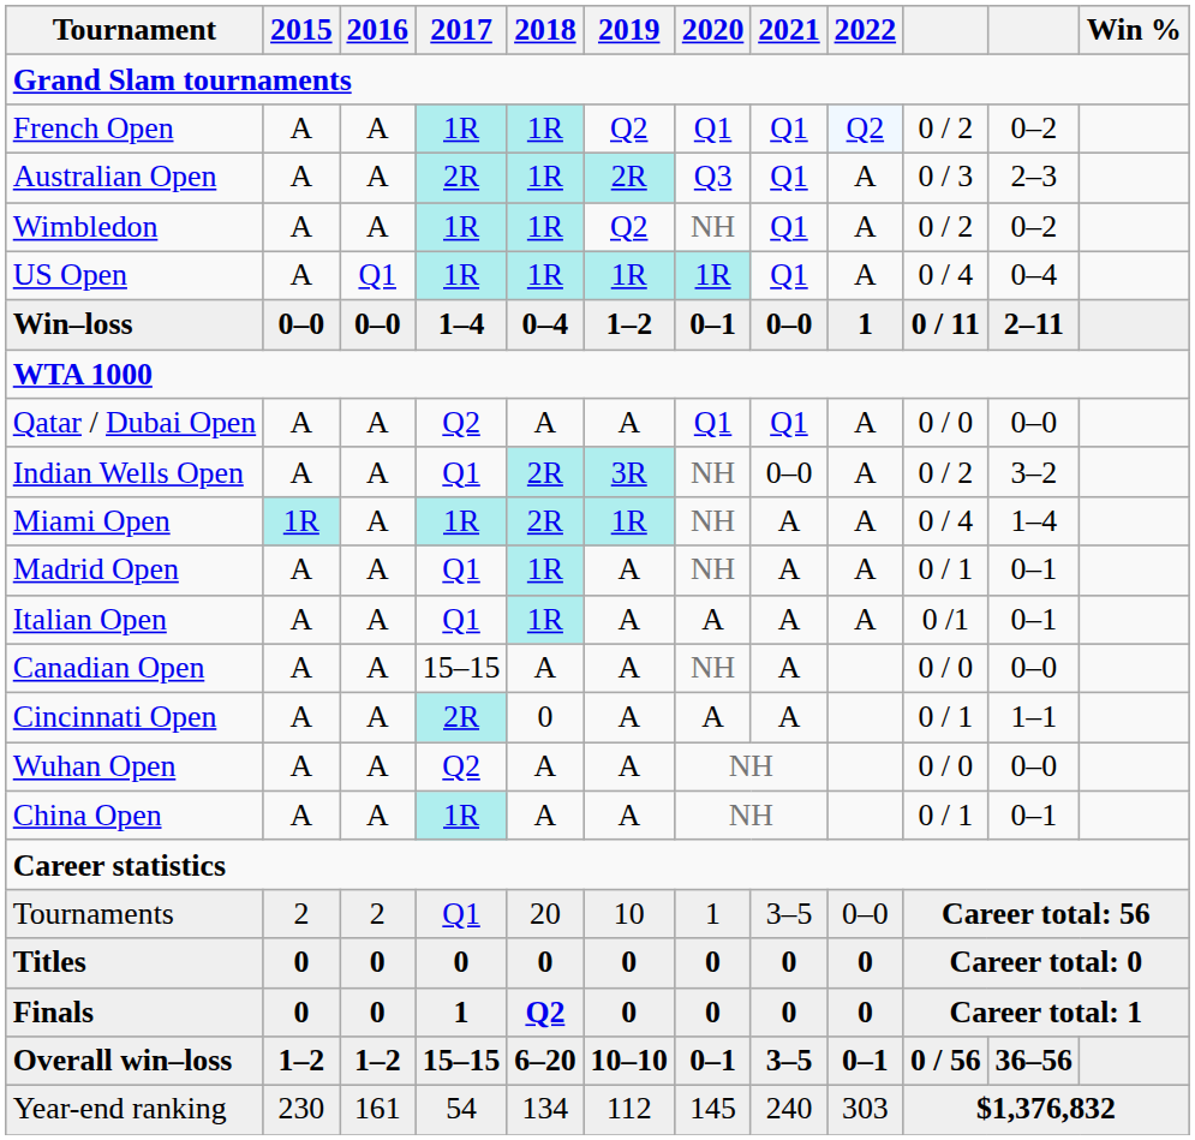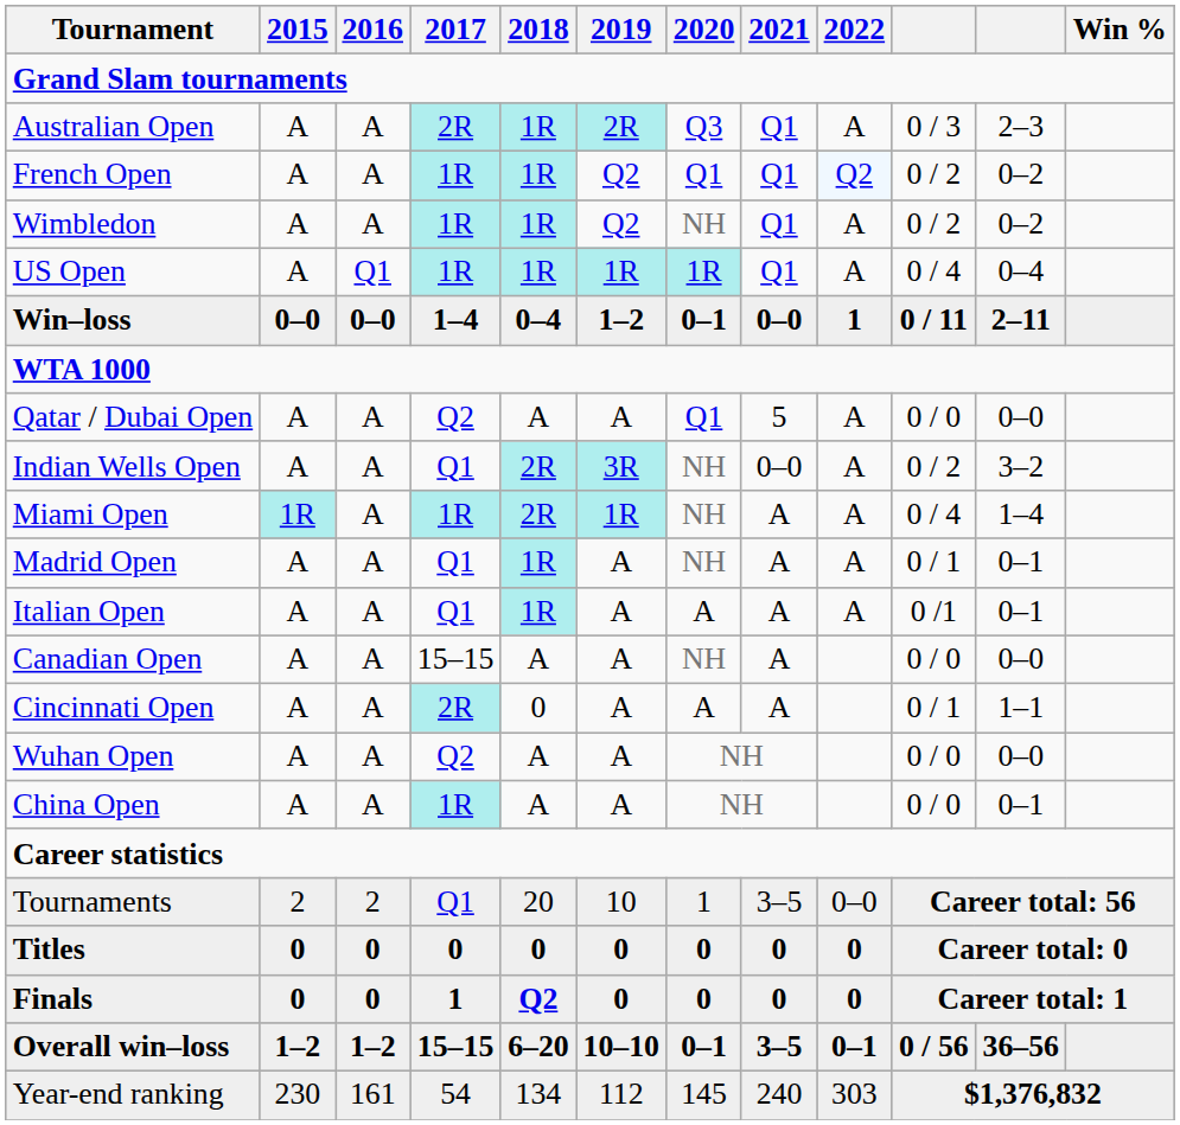 <table class=wikitable style=text-align:center>
 <tr>
 <th>Tournament</th>
 <th><a href='#'>2015</a></th>
 <th><a href='#'>2016</a></th>
 <th><a href='#'>2017</a></th>
 <th><a href='#'>2018</a></th>
 <th><a href='#'>2019</a></th>
 <th><a href='#'>2020</a></th>
 <th><a href='#'>2021</a></th>
 <th><a href='#'>2022</a></th>
 <th></th>
 <th></th>
 <th>Win %</th>
 </tr>
 <tr>
 <td colspan="12" align="left"><strong><a href='#'>Grand Slam tournaments</a></strong></td>
 </tr>
 <tr>
+<td align=left><a href='#'>Australian Open</a></td>
+<td>A</td>
+<td>A</td>
+<td bgcolor=afeeee><a href='#'>2R</a></td>
+<td bgcolor=afeeee><a href='#'>1R</a></td>
+<td bgcolor=afeeee><a href='#'>2R</a></td>
+<td><a href='#'>Q3</a></td>
+<td><a href='#'>Q1</a></td>
+<td>A</td>
+<td>0 / 3</td>
+<td>2–3</td>
+<td></td>
+</tr>
+<tr>
 <td align=left><a href='#'>French Open</a></td>
 <td>A</td>
 <td>A</td>
 <td bgcolor=afeeee><a href='#'>1R</a></td>
 <td bgcolor=afeeee><a href='#'>1R</a></td>
 <td><a href='#'>Q2</a></td>
 <td><a href='#'>Q1</a></td>
 <td><a href='#'>Q1</a></td>
 <td bgcolor="#f0f8ff"><a href='#'>Q2</a></td>
 <td>0 / 2</td>
 <td>0–2</td>
-<td></td>
-</tr>
-<tr>
-<td align=left><a href='#'>Australian Open</a></td>
-<td>A</td>
-<td>A</td>
-<td bgcolor=afeeee><a href='#'>2R</a></td>
-<td bgcolor=afeeee><a href='#'>1R</a></td>
-<td bgcolor=afeeee><a href='#'>2R</a></td>
-<td><a href='#'>Q3</a></td>
-<td><a href='#'>Q1</a></td>
-<td>A</td>
-<td>0 / 3</td>
-<td>2–3</td>
 <td></td>
 </tr>
 <tr>
 <td align=left><a href='#'>Wimbledon</a></td>
 <td>A</td>
 <td>A</td>
 <td bgcolor=afeeee><a href='#'>1R</a></td>
 <td bgcolor=afeeee><a href='#'>1R</a></td>
 <td><a href='#'>Q2</a></td>
 <td style=color:#767676>NH</td>
 <td><a href='#'>Q1</a></td>
 <td>A</td>
 <td>0 / 2</td>
 <td>0–2</td>
 <td></td>
 </tr>
 <tr>
 <td align=left><a href='#'>US Open</a></td>
 <td>A</td>
 <td><a href='#'>Q1</a></td>
 <td bgcolor=afeeee><a href='#'>1R</a></td>
 <td bgcolor=afeeee><a href='#'>1R</a></td>
 <td bgcolor=afeeee><a href='#'>1R</a></td>
 <td bgcolor=afeeee><a href='#'>1R</a></td>
 <td><a href='#'>Q1</a></td>
 <td>A</td>
 <td>0 / 4</td>
 <td>0–4</td>
 <td></td>
 </tr>
 <tr style=font-weight:bold;background:#efefef>
 <td style=text-align:left>Win–loss</td>
 <td>0–0</td>
 <td>0–0</td>
 <td>1–4</td>
 <td>0–4</td>
 <td>1–2</td>
 <td>0–1</td>
 <td>0–0</td>
 <td>1</td>
 <td>0 / 11</td>
 <td>2–11</td>
 <td></td>
 </tr>
 <tr>
 <td colspan="12" style="text-align:left"><strong><a href='#'>WTA 1000</a></strong></td>
 </tr>
 <tr>
 <td align=left><a href='#'>Qatar</a> / <a href='#'>Dubai Open</a></td>
 <td>A</td>
 <td>A</td>
 <td><a href='#'>Q2</a></td>
 <td>A</td>
 <td>A</td>
 <td><a href='#'>Q1</a></td>
-<td><a href='#'>Q1</a></td>
+<td>5</td>
 <td>A</td>
 <td>0 / 0</td>
 <td>0–0</td>
 <td></td>
 </tr>
 <tr>
 <td align=left><a href='#'>Indian Wells Open</a></td>
 <td>A</td>
 <td>A</td>
 <td><a href='#'>Q1</a></td>
 <td bgcolor=afeeee><a href='#'>2R</a></td>
 <td bgcolor=afeeee><a href='#'>3R</a></td>
 <td style="color:#767676">NH</td>
 <td>0–0</td>
 <td>A</td>
 <td>0 / 2</td>
 <td>3–2</td>
 <td></td>
 </tr>
 <tr>
 <td align=left><a href='#'>Miami Open</a></td>
 <td bgcolor=afeeee><a href='#'>1R</a></td>
 <td>A</td>
 <td bgcolor=afeeee><a href='#'>1R</a></td>
 <td bgcolor=afeeee><a href='#'>2R</a></td>
 <td bgcolor=afeeee><a href='#'>1R</a></td>
 <td style=color:#767676>NH</td>
 <td>A</td>
 <td>A</td>
 <td>0 / 4</td>
 <td>1–4</td>
 <td></td>
 </tr>
 <tr>
 <td align=left><a href='#'>Madrid Open</a></td>
 <td>A</td>
 <td>A</td>
 <td><a href='#'>Q1</a></td>
 <td bgcolor=afeeee><a href='#'>1R</a></td>
 <td>A</td>
 <td style=color:#767676>NH</td>
 <td>A</td>
 <td>A</td>
 <td>0 / 1</td>
 <td>0–1</td>
 <td></td>
 </tr>
 <tr>
 <td align=left><a href='#'>Italian Open</a></td>
 <td>A</td>
 <td>A</td>
 <td><a href='#'>Q1</a></td>
 <td bgcolor=afeeee><a href='#'>1R</a></td>
 <td>A</td>
 <td>A</td>
 <td>A</td>
 <td>A</td>
 <td>0 /1</td>
 <td>0–1</td>
 <td></td>
 </tr>
 <tr>
 <td align=left><a href='#'>Canadian Open</a></td>
 <td>A</td>
 <td>A</td>
 <td>15–15</td>
 <td>A</td>
 <td>A</td>
 <td style=color:#767676>NH</td>
 <td>A</td>
 <td></td>
 <td>0 / 0</td>
 <td>0–0</td>
 <td></td>
 </tr>
 <tr>
 <td align=left><a href='#'>Cincinnati Open</a></td>
 <td>A</td>
 <td>A</td>
 <td bgcolor=afeeee><a href='#'>2R</a></td>
 <td>0</td>
 <td>A</td>
 <td>A</td>
 <td>A</td>
 <td></td>
 <td>0 / 1</td>
 <td>1–1</td>
 <td></td>
 </tr>
 <tr>
 <td align=left><a href='#'>Wuhan Open</a></td>
 <td>A</td>
 <td>A</td>
 <td><a href='#'>Q2</a></td>
 <td>A</td>
 <td>A</td>
 <td colspan="2" style="color:#767676">NH</td>
 <td></td>
 <td>0 / 0</td>
 <td>0–0</td>
 <td></td>
 </tr>
 <tr>
 <td align=left><a href='#'>China Open</a></td>
 <td>A</td>
 <td>A</td>
 <td bgcolor=afeeee><a href='#'>1R</a></td>
 <td>A</td>
 <td>A</td>
 <td colspan="2" style="color:#767676">NH</td>
 <td></td>
-<td>0 / 1</td>
+<td>0 / 0</td>
 <td>0–1</td>
 <td></td>
 </tr>
 <tr>
 <td colspan="12" align="left"><strong>Career statistics</strong></td>
 </tr>
 <tr style=background:#efefef>
 <td align=left>Tournaments</td>
 <td>2</td>
 <td>2</td>
 <td><a href='#'>Q1</a></td>
 <td>20</td>
 <td>10</td>
 <td>1</td>
 <td>3–5</td>
 <td>0–0</td>
 <td colspan=3><strong>Career total: 56</strong></td>
 </tr>
 <tr style=font-weight:bold;background:#efefef>
 <td align=left>Titles</td>
 <td>0</td>
 <td>0</td>
 <td>0</td>
 <td>0</td>
 <td>0</td>
 <td>0</td>
 <td>0</td>
 <td>0</td>
 <td colspan=3>Career total: 0</td>
 </tr>
 <tr style=font-weight:bold;background:#efefef>
 <td align=left>Finals</td>
 <td>0</td>
 <td>0</td>
 <td>1</td>
 <td><a href='#'>Q2</a></td>
 <td>0</td>
 <td>0</td>
 <td>0</td>
 <td>0</td>
 <td colspan=3>Career total: 1</td>
 </tr>
 <tr style=font-weight:bold;background:#efefef>
 <td align=left>Overall win–loss</td>
 <td>1–2</td>
 <td>1–2</td>
 <td>15–15</td>
 <td>6–20</td>
 <td>10–10</td>
 <td>0–1</td>
 <td>3–5</td>
 <td>0–1</td>
 <td>0 / 56</td>
 <td>36–56</td>
 <td></td>
 </tr>
 <tr style=background:#efefef>
 <td align=left>Year-end ranking</td>
 <td>230</td>
 <td>161</td>
 <td>54</td>
 <td>134</td>
 <td>112</td>
 <td>145</td>
 <td>240</td>
 <td>303</td>
 <td colspan=3><strong>$1,376,832</strong></td>
 </tr>
 </table>
